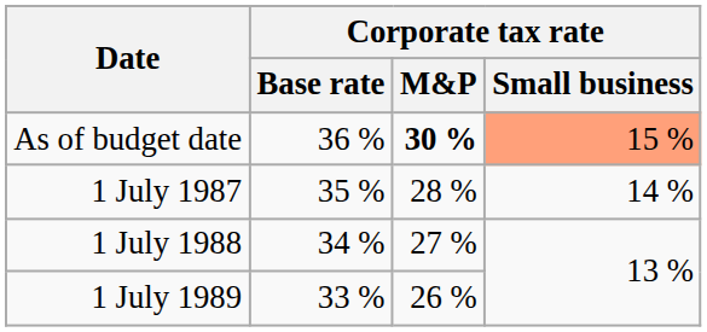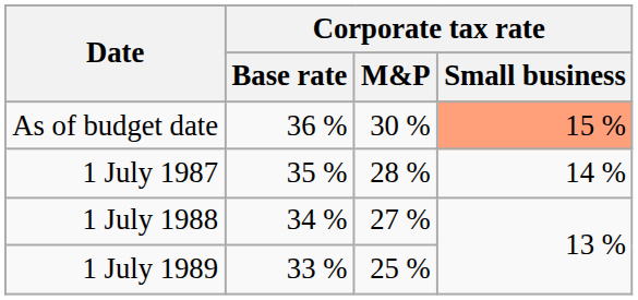 <table class="wikitable" style="text-align:right;font-size:85%">
 <tr>
 <th rowspan=2>Date</th>
 <th colspan=3>Corporate tax rate</th>
 </tr>
 <tr>
 <th>Base rate</th>
 <th>M&P</th>
 <th>Small business</th>
 </tr>
 <tr>
 <td>As of budget date</td>
 <td>36 %</td>
-<td><strong>30 %</strong></td>
+<td>30 %</td>
 <td style="background: lightsalmon;">15 %</td>
 </tr>
 <tr>
 <td>1 July 1987</td>
 <td>35 %</td>
 <td>28 %</td>
 <td>14 %</td>
 </tr>
 <tr>
 <td>1 July 1988</td>
 <td>34 %</td>
 <td>27 %</td>
 <td rowspan=2>13 %</td>
 </tr>
 <tr>
 <td>1 July 1989</td>
 <td>33 %</td>
-<td>26 %</td>
+<td>25 %</td>
 </tr>
 </table>
